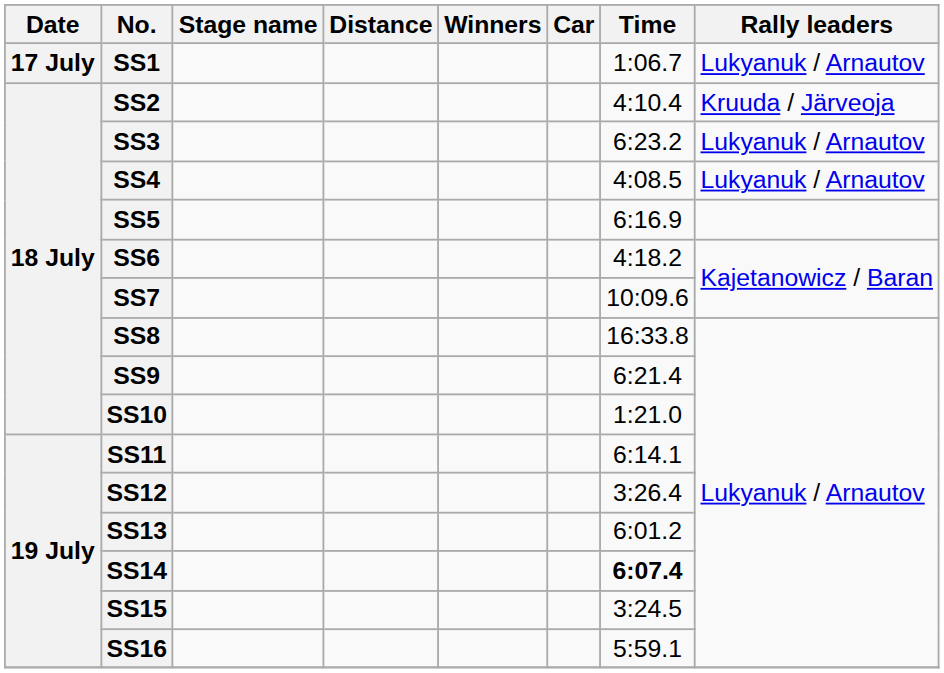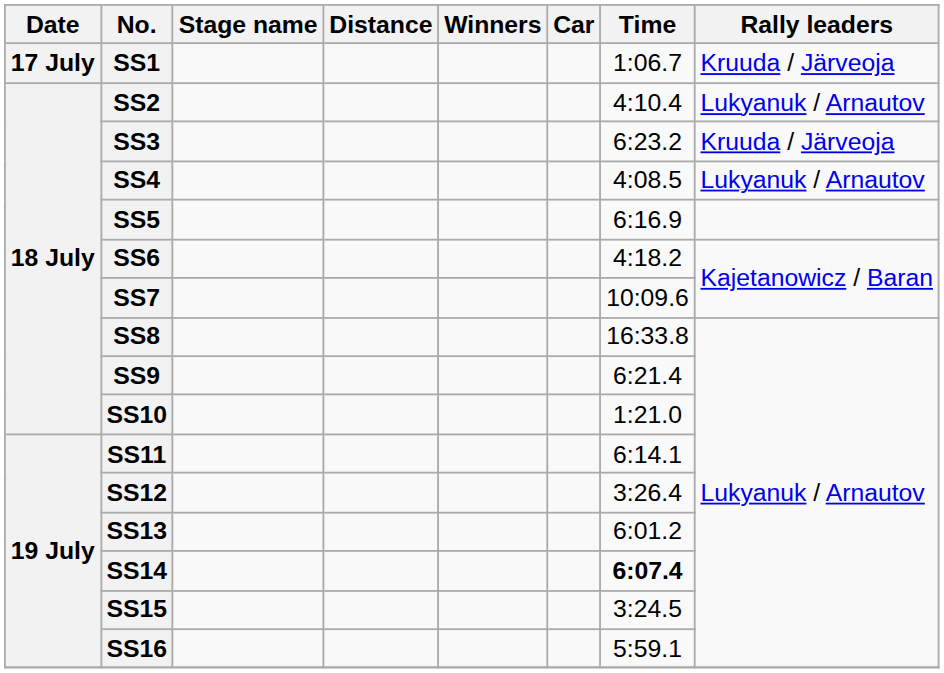 <table class="wikitable plainrowheaders sortable" style="font-size: 85%">
 <tr>
 <th>Date</th>
 <th>No.</th>
 <th>Stage name</th>
 <th>Distance</th>
 <th>Winners</th>
 <th>Car</th>
 <th>Time</th>
 <th>Rally leaders</th>
 </tr>
 <tr>
 <th>17 July</th>
 <th>SS1</th>
 <td></td>
 <td align="center"></td>
 <td></td>
 <td></td>
 <td align="center">1:06.7</td>
-<td><a href='#'>Lukyanuk</a> / <a href='#'>Arnautov</a></td>
+<td><a href='#'>Kruuda</a> / <a href='#'>Järveoja</a></td>
 </tr>
 <tr>
 <th rowspan="9">18 July</th>
 <th>SS2</th>
 <td></td>
 <td align="center"></td>
 <td></td>
 <td></td>
 <td align="center">4:10.4</td>
-<td><a href='#'>Kruuda</a> / <a href='#'>Järveoja</a></td>
+<td><a href='#'>Lukyanuk</a> / <a href='#'>Arnautov</a></td>
 </tr>
 <tr>
 <th>SS3</th>
 <td></td>
 <td align="center"></td>
 <td></td>
 <td></td>
 <td align="center">6:23.2</td>
-<td><a href='#'>Lukyanuk</a> / <a href='#'>Arnautov</a></td>
+<td><a href='#'>Kruuda</a> / <a href='#'>Järveoja</a></td>
 </tr>
 <tr>
 <th>SS4</th>
 <td></td>
 <td align="center"></td>
 <td></td>
 <td></td>
 <td align="center">4:08.5</td>
 <td><a href='#'>Lukyanuk</a> / <a href='#'>Arnautov</a></td>
 </tr>
 <tr>
 <th>SS5</th>
 <td></td>
 <td align="center"></td>
 <td></td>
 <td></td>
 <td align="center">6:16.9</td>
 <td></td>
 </tr>
 <tr>
 <th>SS6</th>
 <td></td>
 <td align="center"></td>
 <td></td>
 <td></td>
 <td align="center">4:18.2</td>
 <td rowspan="2"><a href='#'>Kajetanowicz</a> / <a href='#'>Baran</a></td>
 </tr>
 <tr>
 <th>SS7</th>
 <td></td>
 <td align="center"></td>
 <td></td>
 <td></td>
 <td align="center">10:09.6</td>
 </tr>
 <tr>
 <th>SS8</th>
 <td></td>
 <td align="center"></td>
 <td></td>
 <td></td>
 <td align="center">16:33.8</td>
 <td rowspan="9"><a href='#'>Lukyanuk</a> / <a href='#'>Arnautov</a></td>
 </tr>
 <tr>
 <th>SS9</th>
 <td></td>
 <td align="center"></td>
 <td></td>
 <td></td>
 <td align="center">6:21.4</td>
 </tr>
 <tr>
 <th>SS10</th>
 <td></td>
 <td align="center"></td>
 <td></td>
 <td></td>
 <td align="center">1:21.0</td>
 </tr>
 <tr>
 <th rowspan="6">19 July</th>
 <th>SS11</th>
 <td></td>
 <td align="center"></td>
 <td></td>
 <td></td>
 <td align="center">6:14.1</td>
 </tr>
 <tr>
 <th>SS12</th>
 <td></td>
 <td align="center"></td>
 <td></td>
 <td></td>
 <td align="center">3:26.4</td>
 </tr>
 <tr>
 <th>SS13</th>
 <td></td>
 <td align="center"></td>
 <td></td>
 <td></td>
 <td align="center">6:01.2</td>
 </tr>
 <tr>
 <th>SS14</th>
 <td></td>
 <td align="center"></td>
 <td></td>
 <td></td>
 <td align="center"><strong>6:07.4</strong></td>
 </tr>
 <tr>
 <th>SS15</th>
 <td></td>
 <td align="center"></td>
 <td></td>
 <td></td>
 <td align="center">3:24.5</td>
 </tr>
 <tr>
 <th>SS16</th>
 <td></td>
 <td align="center"></td>
 <td></td>
 <td></td>
 <td align="center">5:59.1</td>
 </tr>
 <tr>
 </tr>
 </table>
